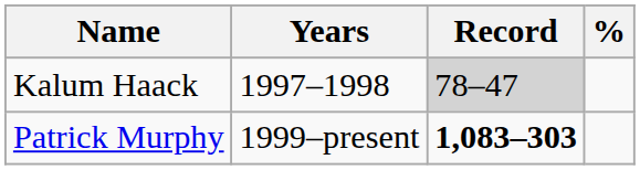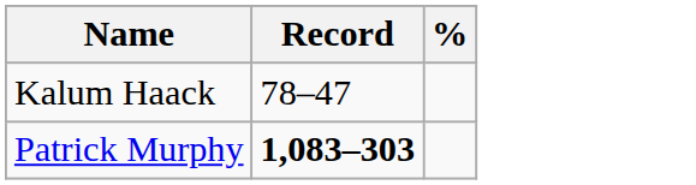 <table class="wikitable">
 <tr>
 <th>Name</th>
-<th>Years</th>
 <th>Record</th>
 <th>%</th>
 </tr>
 <tr>
 <td>Kalum Haack</td>
-<td>1997–1998</td>
-<td style="background: lightgrey;">78–47</td>
+<td>78–47</td>
 <td></td>
 </tr>
 <tr>
 <td><a href='#'>Patrick Murphy</a></td>
-<td>1999–present</td>
 <td><strong>1,083–303</strong></td>
 <td></td>
 </tr>
 </table>
